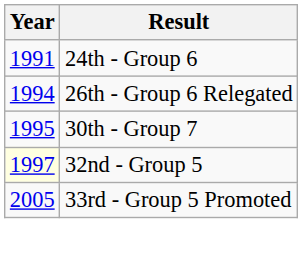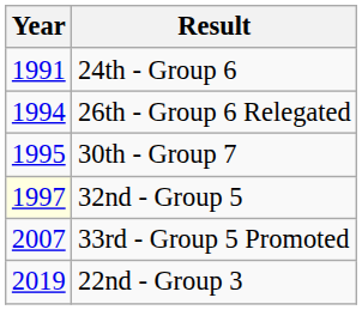 <table class="wikitable">
 <tr>
 <th>Year</th>
 <th>Result</th>
 </tr>
 <tr>
 <td><a href='#'>1991</a></td>
 <td>24th - Group 6</td>
 </tr>
 <tr>
 <td><a href='#'>1994</a></td>
 <td>26th - Group 6 Relegated</td>
 </tr>
 <tr>
 <td><a href='#'>1995</a></td>
 <td>30th - Group 7</td>
 </tr>
 <tr>
 <td style="background: lightyellow;"><a href='#'>1997</a></td>
 <td>32nd - Group 5</td>
 </tr>
 <tr>
-<td><a href='#'>2005</a></td>
+<td><a href='#'>2007</a></td>
 <td>33rd - Group 5 Promoted</td>
 </tr>
+<tr>
+<td><a href='#'>2019</a></td>
+<td>22nd - Group 3</td>
+</tr>
 </table>
